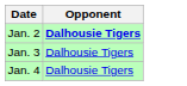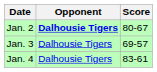 <table class="wikitable">
 <tr>
 <th>Date</th>
 <th>Opponent</th>
+<th>Score</th>
 </tr>
 <tr bgcolor="#bbffbb">
 <td>Jan. 2</td>
 <td><strong><a href='#'>Dalhousie Tigers</a></strong></td>
+<td>80-67</td>
 </tr>
 <tr bgcolor="#bbffbb">
 <td>Jan. 3</td>
 <td><a href='#'>Dalhousie Tigers</a></td>
+<td>69-57</td>
 </tr>
 <tr bgcolor="#bbffbb">
 <td>Jan. 4</td>
 <td><a href='#'>Dalhousie Tigers</a></td>
+<td>83-61</td>
 </tr>
 </table>
